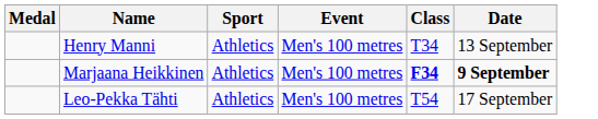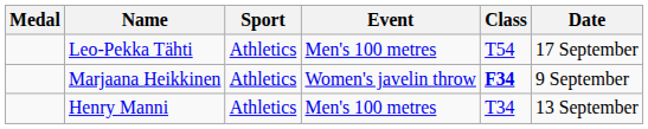 <table class="wikitable">
 <tr>
 <th>Medal</th>
 <th>Name</th>
 <th>Sport</th>
 <th>Event</th>
 <th>Class</th>
 <th>Date</th>
 </tr>
 <tr>
 <td></td>
+<td><a href='#'>Leo-Pekka Tähti</a></td>
+<td><a href='#'>Athletics</a></td>
+<td><a href='#'>Men's 100 metres</a></td>
+<td><a href='#'>T54</a></td>
+<td>17 September</td>
+</tr>
+<tr>
+<td></td>
+<td><a href='#'>Marjaana Heikkinen</a></td>
+<td><a href='#'>Athletics</a></td>
+<td><a href='#'>Women's javelin throw</a></td>
+<td><strong><a href='#'>F34</a></strong></td>
+<td>9 September</td>
+</tr>
+<tr>
+<td></td>
 <td><a href='#'>Henry Manni</a></td>
 <td><a href='#'>Athletics</a></td>
 <td><a href='#'>Men's 100 metres</a></td>
 <td><a href='#'>T34</a></td>
 <td>13 September</td>
 </tr>
-<tr>
-<td></td>
-<td><a href='#'>Marjaana Heikkinen</a></td>
-<td><a href='#'>Athletics</a></td>
-<td><a href='#'>Men's 100 metres</a></td>
-<td><strong><a href='#'>F34</a></strong></td>
-<td><strong>9 September</strong></td>
-</tr>
-<tr>
-<td></td>
-<td><a href='#'>Leo-Pekka Tähti</a></td>
-<td><a href='#'>Athletics</a></td>
-<td><a href='#'>Men's 100 metres</a></td>
-<td><a href='#'>T54</a></td>
-<td>17 September</td>
-</tr>
 </table>
